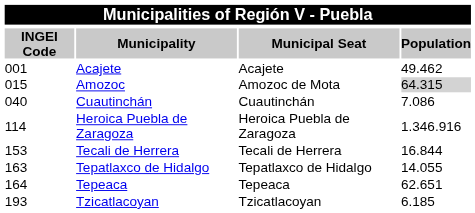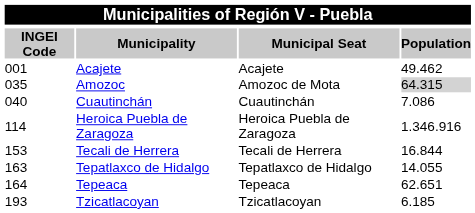 <table class="toc" cellpadding=0 cellspacing=2 width=500px style="float:center; margin: 0.5em 0.5em 0.5em 1em; padding: 0.5e text-align:left;clear:all; margin-left:3px; font-size:90%">
 <tr>
 <td colspan=4 style="background:#black; color:white; font-size:120%" align=center bgcolor="black"><strong>Municipalities of Región V - Puebla</strong></td>
 </tr>
 <tr>
 <td colspan=4 align=center valign=center bgcolor="white"></td>
 </tr>
 <tr>
 <td style="background:#C9C9C9;" align=center><strong>INGEI Code</strong></td>
 <td style="background:#C9C9C9;" align=center><strong>Municipality</strong></td>
 <td style="background:#C9C9C9;" align=center><strong>Municipal Seat</strong></td>
 <td style="background:#C9C9C9;" align=center><strong>Population</strong></td>
 </tr>
 <tr>
 <td>001</td>
 <td><a href='#'>Acajete</a></td>
 <td>Acajete</td>
 <td>49.462</td>
 </tr>
 <tr>
-<td>015</td>
+<td>035</td>
 <td><a href='#'>Amozoc</a></td>
 <td>Amozoc de Mota</td>
 <td style="background: lightgrey;">64.315</td>
 </tr>
 <tr>
 <td>040</td>
 <td><a href='#'>Cuautinchán</a></td>
 <td>Cuautinchán</td>
 <td>7.086</td>
 </tr>
 <tr>
 <td>114</td>
 <td><a href='#'>Heroica Puebla de Zaragoza</a></td>
 <td>Heroica Puebla de Zaragoza</td>
 <td>1.346.916</td>
 </tr>
 <tr>
 <td>153</td>
 <td><a href='#'>Tecali de Herrera</a></td>
 <td>Tecali de Herrera</td>
 <td>16.844</td>
 </tr>
 <tr>
 <td>163</td>
 <td><a href='#'>Tepatlaxco de Hidalgo</a></td>
 <td>Tepatlaxco de Hidalgo</td>
 <td>14.055</td>
 </tr>
 <tr>
 <td>164</td>
 <td><a href='#'>Tepeaca</a></td>
 <td>Tepeaca</td>
 <td>62.651</td>
 </tr>
 <tr>
 <td>193</td>
 <td><a href='#'>Tzicatlacoyan</a></td>
 <td>Tzicatlacoyan</td>
 <td>6.185</td>
 </tr>
 <tr>
 </tr>
 </table>
